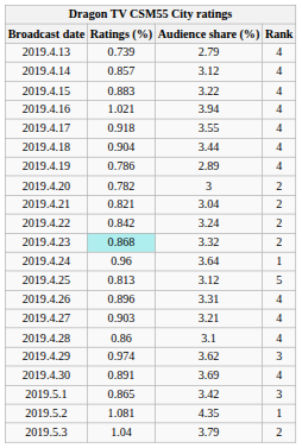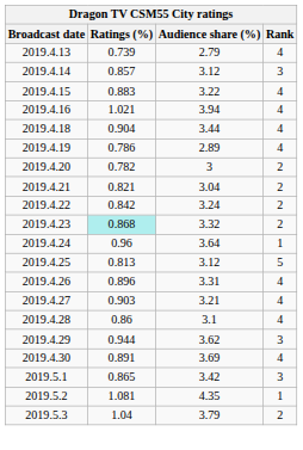 <table class="wikitable sortable mw-collapsible jquery-tablesorter" style="text-align:center">
 <tr>
 <th colspan="4">Dragon TV CSM55 City ratings</th>
 </tr>
 <tr>
 <th>Broadcast date</th>
 <th>Ratings (%)</th>
 <th>Audience share (%)</th>
 <th>Rank</th>
 </tr>
 <tr>
 <td>2019.4.13</td>
 <td>0.739</td>
 <td>2.79</td>
 <td>4</td>
 </tr>
 <tr>
 <td>2019.4.14</td>
 <td>0.857</td>
 <td>3.12</td>
-<td>4</td>
+<td>3</td>
 </tr>
 <tr>
 <td>2019.4.15</td>
 <td>0.883</td>
 <td>3.22</td>
 <td>4</td>
 </tr>
 <tr>
 <td>2019.4.16</td>
 <td>1.021</td>
 <td>3.94</td>
-<td>4</td>
-</tr>
-<tr>
-<td>2019.4.17</td>
-<td>0.918</td>
-<td>3.55</td>
 <td>4</td>
 </tr>
 <tr>
 <td>2019.4.18</td>
 <td>0.904</td>
 <td>3.44</td>
 <td>4</td>
 </tr>
 <tr>
 <td>2019.4.19</td>
 <td>0.786</td>
 <td>2.89</td>
 <td>4</td>
 </tr>
 <tr>
 <td>2019.4.20</td>
 <td>0.782</td>
 <td>3</td>
 <td>2</td>
 </tr>
 <tr>
 <td>2019.4.21</td>
 <td>0.821</td>
 <td>3.04</td>
 <td>2</td>
 </tr>
 <tr>
 <td>2019.4.22</td>
 <td>0.842</td>
 <td>3.24</td>
 <td>2</td>
 </tr>
 <tr>
 <td>2019.4.23</td>
 <td style="background: paleturquoise;">0.868</td>
 <td>3.32</td>
 <td>2</td>
 </tr>
 <tr>
 <td>2019.4.24</td>
 <td>0.96</td>
 <td>3.64</td>
 <td>1</td>
 </tr>
 <tr>
 <td>2019.4.25</td>
 <td>0.813</td>
 <td>3.12</td>
 <td>5</td>
 </tr>
 <tr>
 <td>2019.4.26</td>
 <td>0.896</td>
 <td>3.31</td>
 <td>4</td>
 </tr>
 <tr>
 <td>2019.4.27</td>
 <td>0.903</td>
 <td>3.21</td>
 <td>4</td>
 </tr>
 <tr>
 <td>2019.4.28</td>
 <td>0.86</td>
 <td>3.1</td>
 <td>4</td>
 </tr>
 <tr>
 <td>2019.4.29</td>
-<td>0.974</td>
+<td>0.944</td>
 <td>3.62</td>
 <td>3</td>
 </tr>
 <tr>
 <td>2019.4.30</td>
 <td>0.891</td>
 <td>3.69</td>
 <td>4</td>
 </tr>
 <tr>
 <td>2019.5.1</td>
 <td>0.865</td>
 <td>3.42</td>
 <td>3</td>
 </tr>
 <tr>
 <td>2019.5.2</td>
 <td>1.081</td>
 <td>4.35</td>
 <td>1</td>
 </tr>
 <tr>
 <td>2019.5.3</td>
 <td>1.04</td>
 <td>3.79</td>
 <td>2</td>
 </tr>
 </table>
